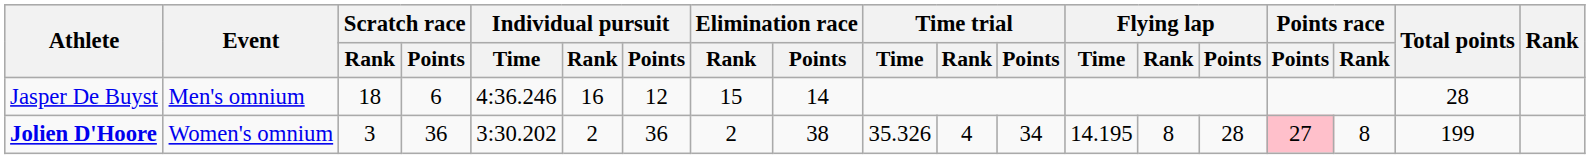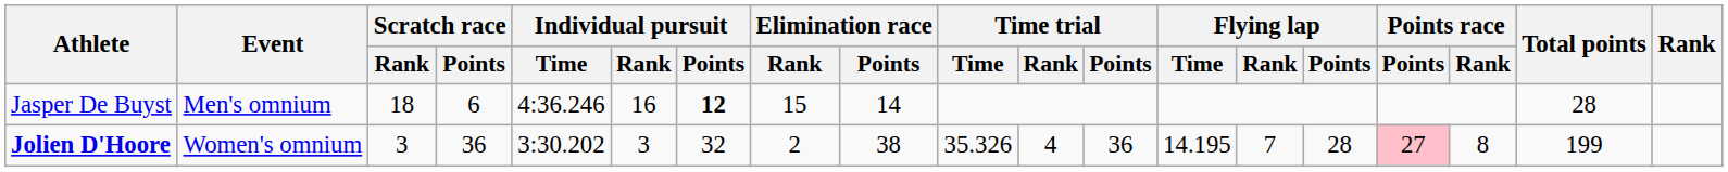 <table class="wikitable" style="font-size:90%">
 <tr>
 <th rowspan="2">Athlete</th>
 <th rowspan="2">Event</th>
 <th colspan=2>Scratch race</th>
 <th colspan=3>Individual pursuit</th>
 <th colspan=2>Elimination race</th>
 <th colspan=3>Time trial</th>
 <th colspan=3>Flying lap</th>
 <th colspan=2>Points race</th>
 <th rowspan=2>Total points</th>
 <th rowspan=2>Rank</th>
 </tr>
 <tr style="font-size:95%">
 <th>Rank</th>
 <th>Points</th>
 <th>Time</th>
 <th>Rank</th>
 <th>Points</th>
 <th>Rank</th>
 <th>Points</th>
 <th>Time</th>
 <th>Rank</th>
 <th>Points</th>
 <th>Time</th>
 <th>Rank</th>
 <th>Points</th>
 <th>Points</th>
 <th>Rank</th>
 </tr>
 <tr align=center>
 <td align=left><a href='#'>Jasper De Buyst</a></td>
 <td align=left><a href='#'>Men's omnium</a></td>
 <td>18</td>
 <td>6</td>
 <td>4:36.246</td>
 <td>16</td>
-<td>12</td>
+<td><strong>12</strong></td>
 <td>15</td>
 <td>14</td>
 <td colspan=3></td>
 <td colspan=3></td>
 <td colspan=2></td>
 <td>28</td>
 <td></td>
 </tr>
 <tr align=center>
 <td align=left><strong><a href='#'>Jolien D'Hoore</a></strong></td>
 <td align=left><a href='#'>Women's omnium</a></td>
 <td>3</td>
 <td>36</td>
 <td>3:30.202</td>
-<td>2</td>
-<td>36</td>
+<td>3</td>
+<td>32</td>
 <td>2</td>
 <td>38</td>
 <td>35.326</td>
 <td>4</td>
-<td>34</td>
+<td>36</td>
 <td>14.195</td>
-<td>8</td>
+<td>7</td>
 <td>28</td>
 <td style="background: pink;">27</td>
 <td>8</td>
 <td>199</td>
 <td></td>
 </tr>
 </table>
